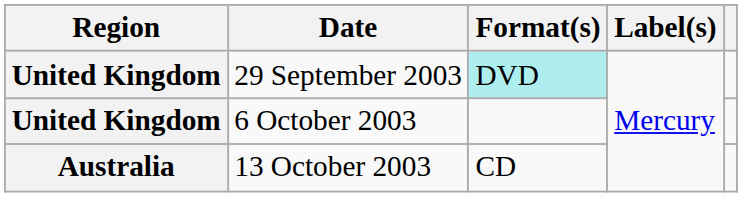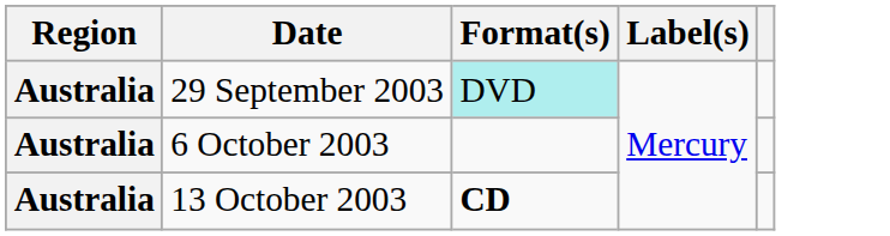 <table class="wikitable plainrowheaders">
 <tr>
 <th scope="col">Region</th>
 <th scope="col">Date</th>
 <th scope="col">Format(s)</th>
 <th scope="col">Label(s)</th>
 <th scope="col"></th>
 </tr>
 <tr>
-<th scope="row">United Kingdom</th>
+<th scope="row">Australia</th>
 <td>29 September 2003</td>
 <td style="background: paleturquoise;">DVD</td>
 <td rowspan="3"><a href='#'>Mercury</a></td>
 <td align="center"></td>
 </tr>
 <tr>
-<th scope="row">United Kingdom</th>
+<th scope="row">Australia</th>
 <td>6 October 2003</td>
 <td></td>
 <td align="center"></td>
 </tr>
 <tr>
 <th scope="row">Australia</th>
 <td>13 October 2003</td>
-<td>CD</td>
+<td><strong>CD</strong></td>
 <td align="center"></td>
 </tr>
 </table>
